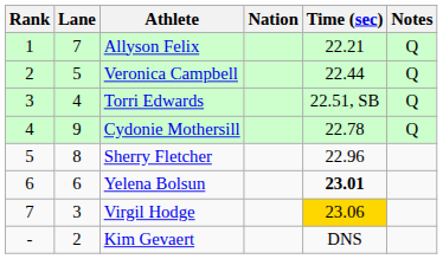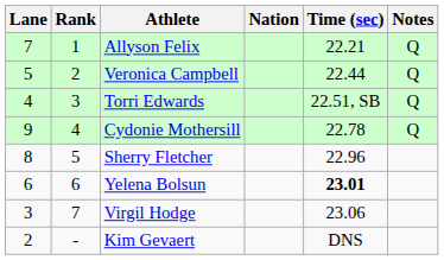 <table class="wikitable sortable" style="text-align:center">
 <tr>
+<th>Lane</th>
 <th>Rank</th>
-<th>Lane</th>
 <th>Athlete</th>
 <th>Nation</th>
 <th>Time (<a href='#'>sec</a>)</th>
 <th>Notes</th>
 </tr>
 <tr bgcolor=ccffcc>
+<td>7</td>
 <td>1</td>
-<td>7</td>
 <td align="left"><a href='#'>Allyson Felix</a></td>
 <td align=left></td>
 <td>22.21</td>
 <td>Q</td>
 </tr>
 <tr bgcolor=ccffcc>
+<td>5</td>
 <td>2</td>
-<td>5</td>
 <td align="left"><a href='#'>Veronica Campbell</a></td>
 <td align=left></td>
 <td>22.44</td>
 <td>Q</td>
 </tr>
 <tr bgcolor=ccffcc>
+<td>4</td>
 <td>3</td>
-<td>4</td>
 <td align="left"><a href='#'>Torri Edwards</a></td>
 <td align=left></td>
 <td>22.51, SB</td>
 <td>Q</td>
 </tr>
 <tr bgcolor=ccffcc>
+<td>9</td>
 <td>4</td>
-<td>9</td>
 <td align="left"><a href='#'>Cydonie Mothersill</a></td>
 <td align=left></td>
 <td>22.78</td>
 <td>Q</td>
 </tr>
 <tr>
+<td>8</td>
 <td>5</td>
-<td>8</td>
 <td align="left"><a href='#'>Sherry Fletcher</a></td>
 <td align=left></td>
 <td>22.96</td>
 <td></td>
 </tr>
 <tr>
 <td>6</td>
 <td>6</td>
 <td align="left"><a href='#'>Yelena Bolsun</a></td>
 <td align=left></td>
 <td><strong>23.01</strong></td>
 <td></td>
 </tr>
 <tr>
+<td>3</td>
 <td>7</td>
-<td>3</td>
 <td align="left"><a href='#'>Virgil Hodge</a></td>
 <td align=left></td>
-<td style="background: gold;">23.06</td>
+<td>23.06</td>
 <td></td>
 </tr>
 <tr>
+<td>2</td>
 <td>-</td>
-<td>2</td>
 <td align="left"><a href='#'>Kim Gevaert</a></td>
 <td align=left></td>
 <td>DNS</td>
 <td></td>
 </tr>
 </table>
